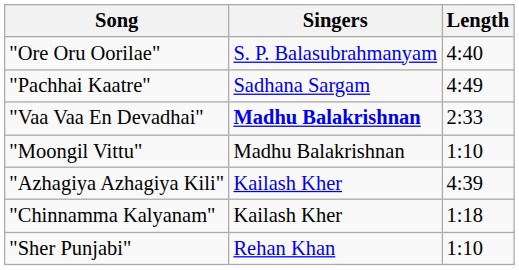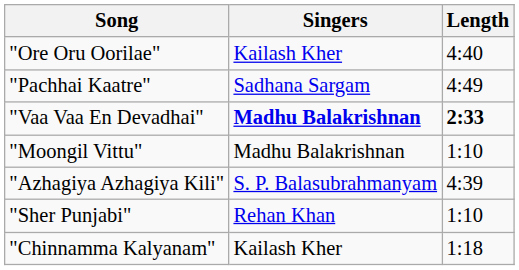 <table class="wikitable">
 <tr>
 <th>Song</th>
 <th>Singers</th>
 <th>Length</th>
 </tr>
 <tr>
 <td>"Ore Oru Oorilae"</td>
-<td><a href='#'>S. P. Balasubrahmanyam</a></td>
+<td><a href='#'>Kailash Kher</a></td>
 <td>4:40</td>
 </tr>
 <tr>
 <td>"Pachhai Kaatre"</td>
 <td><a href='#'>Sadhana Sargam</a></td>
 <td>4:49</td>
 </tr>
 <tr>
 <td>"Vaa Vaa En Devadhai"</td>
 <td><strong><a href='#'>Madhu Balakrishnan</a></strong></td>
-<td>2:33</td>
+<td><strong>2:33</strong></td>
 </tr>
 <tr>
 <td>"Moongil Vittu"</td>
 <td>Madhu Balakrishnan</td>
 <td>1:10</td>
 </tr>
 <tr>
 <td>"Azhagiya Azhagiya Kili"</td>
-<td><a href='#'>Kailash Kher</a></td>
+<td><a href='#'>S. P. Balasubrahmanyam</a></td>
 <td>4:39</td>
+</tr>
+<tr>
+<td>"Sher Punjabi"</td>
+<td><a href='#'>Rehan Khan</a></td>
+<td>1:10</td>
 </tr>
 <tr>
 <td>"Chinnamma Kalyanam"</td>
 <td>Kailash Kher</td>
 <td>1:18</td>
 </tr>
-<tr>
-<td>"Sher Punjabi"</td>
-<td><a href='#'>Rehan Khan</a></td>
-<td>1:10</td>
-</tr>
 </table>
